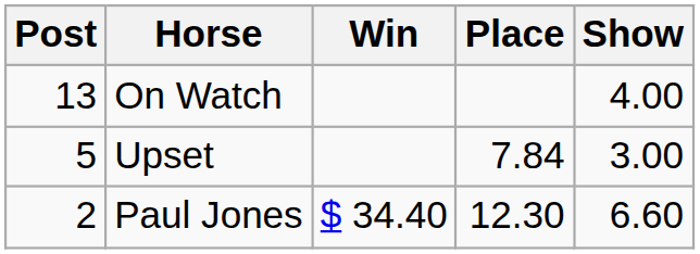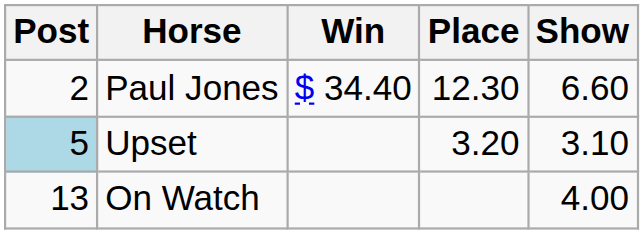 <table class="wikitable" border="1">
 <tr>
 <th>Post</th>
 <th>Horse</th>
 <th>Win</th>
 <th>Place</th>
 <th>Show</th>
 </tr>
 <tr>
+<td align="right">2</td>
+<td>Paul Jones</td>
+<td align="right"><a href='#'>$</a> 34.40</td>
+<td align="right">12.30</td>
+<td align="right">6.60</td>
+</tr>
+<tr>
+<td align="right" style="background: lightblue;">5</td>
+<td>Upset</td>
+<td></td>
+<td align="right">3.20</td>
+<td align="right">3.10</td>
+</tr>
+<tr>
 <td align="right">13</td>
 <td>On Watch</td>
 <td></td>
 <td></td>
 <td align="right">4.00</td>
 </tr>
-<tr>
-<td align="right">5</td>
-<td>Upset</td>
-<td></td>
-<td align="right">7.84</td>
-<td align="right">3.00</td>
-</tr>
-<tr>
-<td align="right">2</td>
-<td>Paul Jones</td>
-<td align="right"><a href='#'>$</a> 34.40</td>
-<td align="right">12.30</td>
-<td align="right">6.60</td>
-</tr>
 </table>
